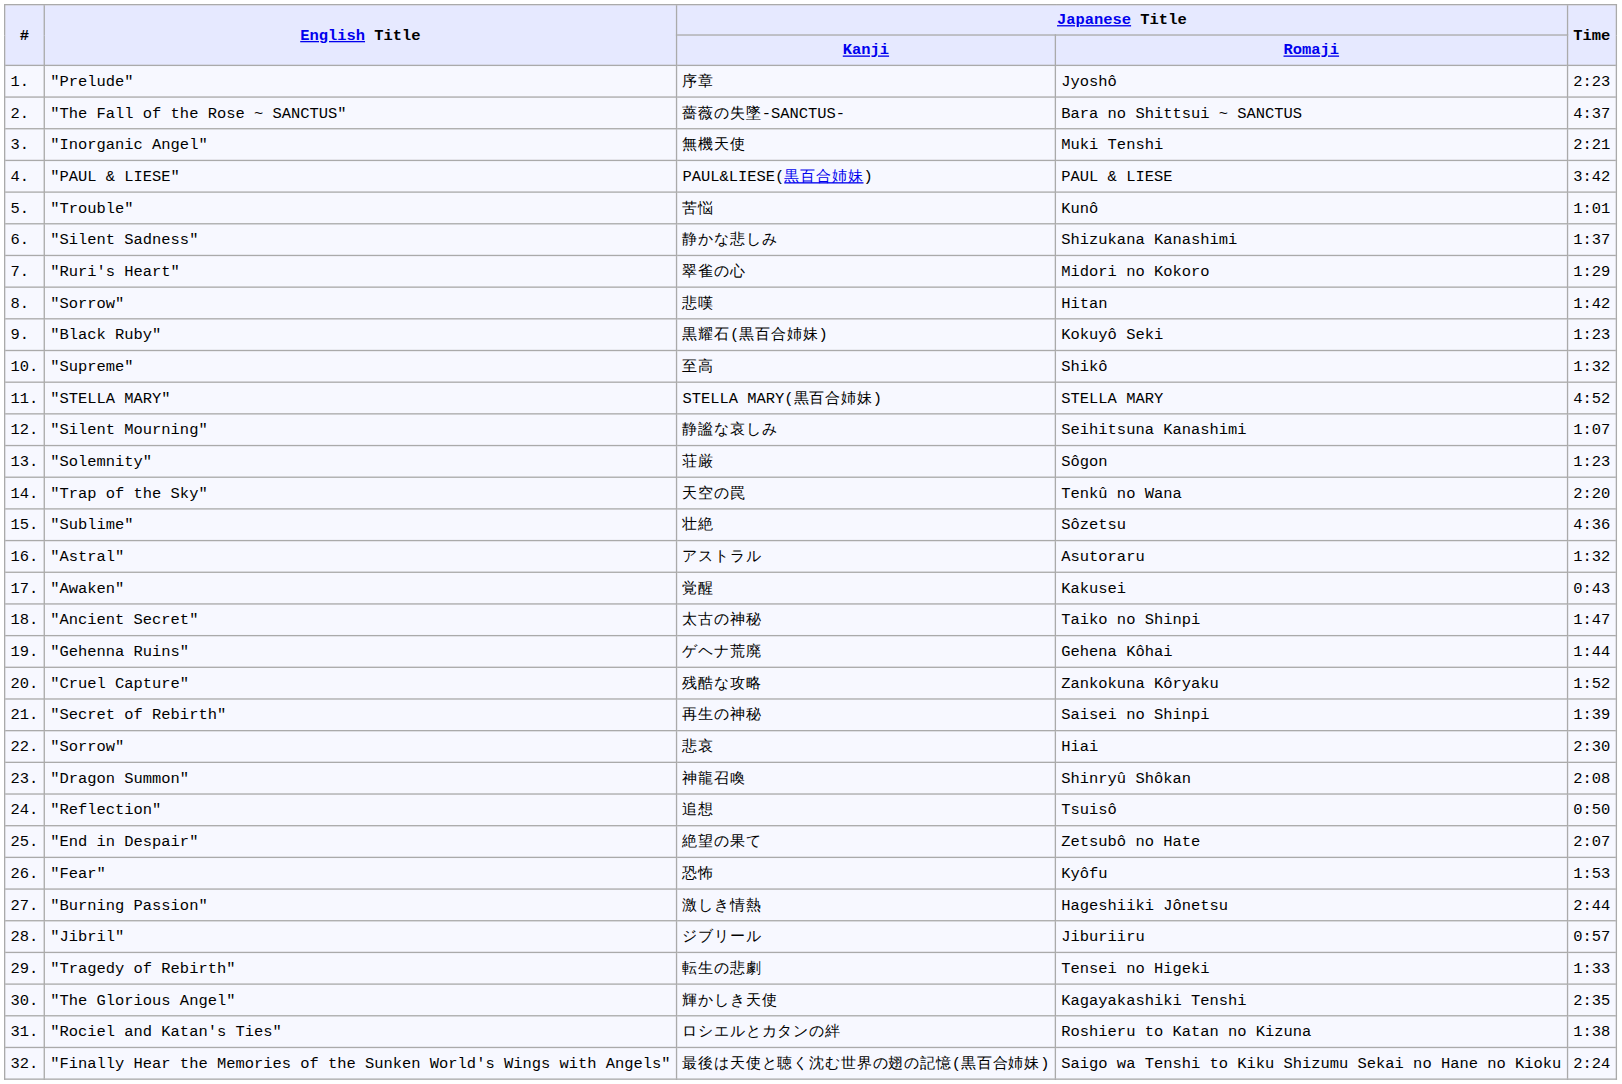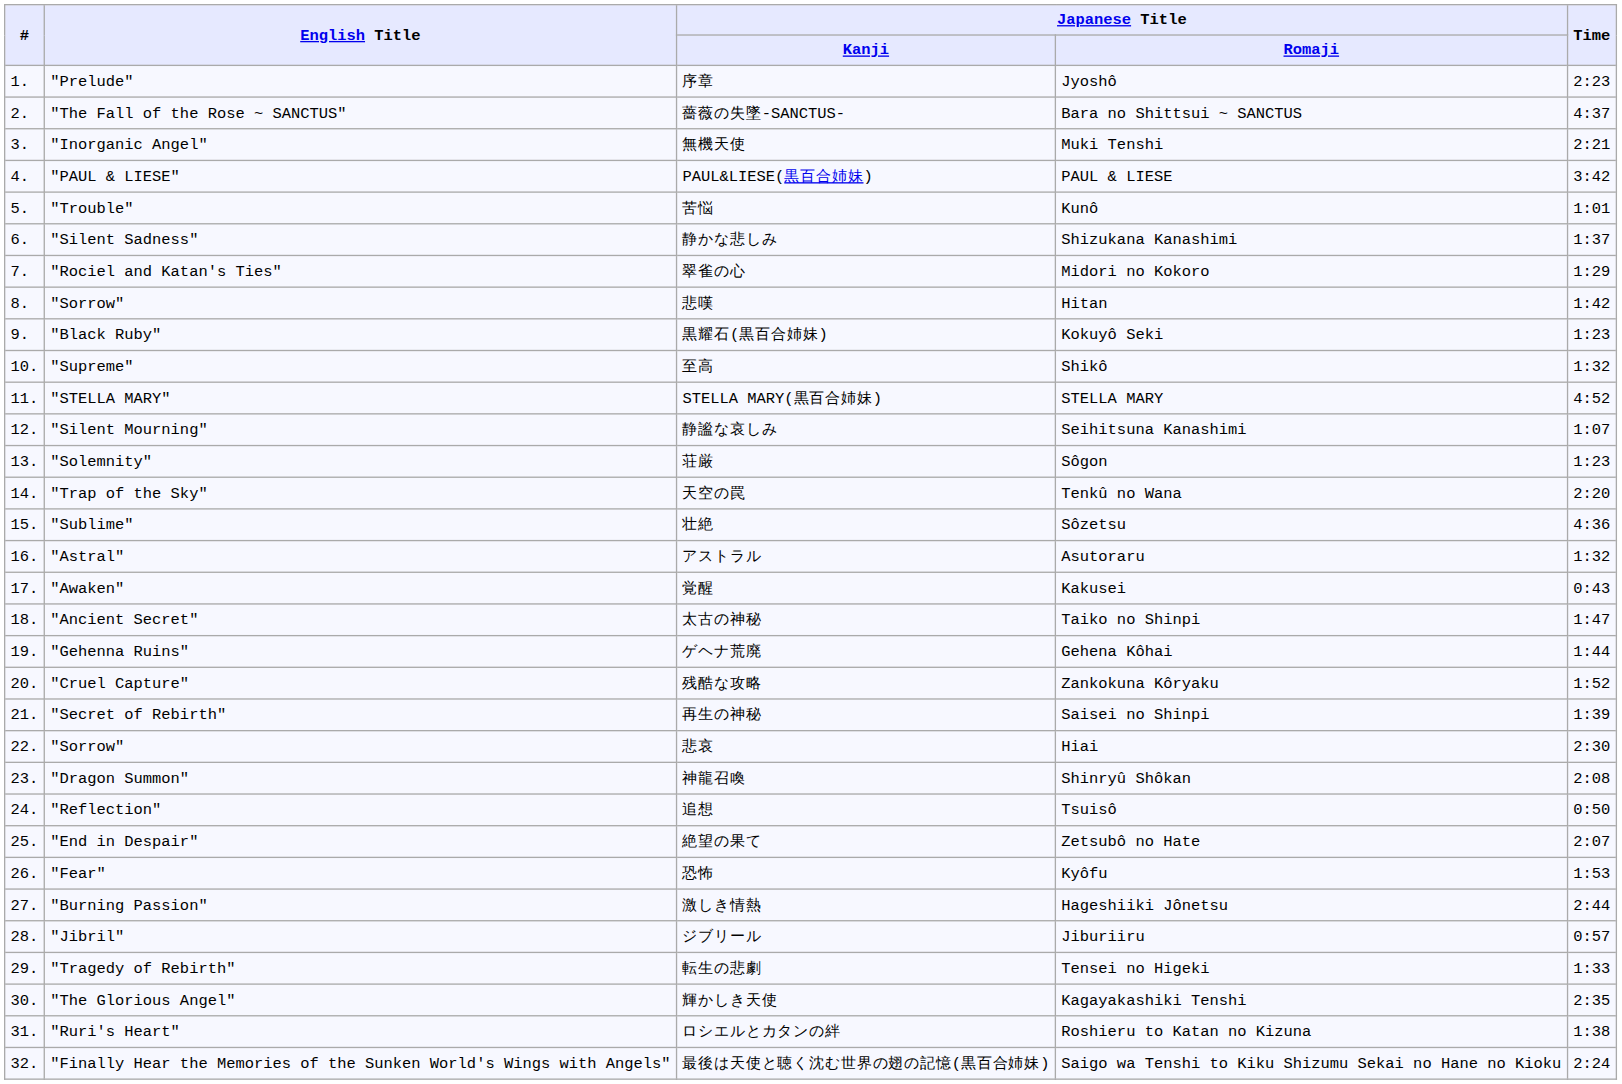 <table border="" cellpadding="4" cellspacing="0"  style="border: 1px #aaaaaa solid; border-collapse: collapse; padding: 0.2em; margin: 1em 1em 1em 0; background: #f7f8ff; font-size:0.9em;">
 <tr valign="middle" bgcolor="#e6e9ff">
 <th rowspan="2">#</th>
 <th rowspan="2"><a href='#'>English</a> Title</th>
 <th colspan="2"><a href='#'>Japanese</a> Title</th>
 <th rowspan="2">Time</th>
 </tr>
 <tr bgcolor="#e6e9ff">
 <th><a href='#'>Kanji</a></th>
 <th><a href='#'>Romaji</a></th>
 </tr>
 <tr>
 <td>1.</td>
 <td>"Prelude"</td>
 <td>序章</td>
 <td>Jyoshô</td>
 <td>2:23</td>
 </tr>
 <tr>
 <td>2.</td>
 <td>"The Fall of the Rose ~ SANCTUS"</td>
 <td>薔薇の失墜-SANCTUS-</td>
 <td>Bara no Shittsui ~ SANCTUS</td>
 <td>4:37</td>
 </tr>
 <tr>
 <td>3.</td>
 <td>"Inorganic Angel"</td>
 <td>無機天使</td>
 <td>Muki Tenshi</td>
 <td>2:21</td>
 </tr>
 <tr>
 <td>4.</td>
 <td>"PAUL & LIESE"</td>
 <td>PAUL&LIESE(<a href='#'>黒百合姉妹</a>)</td>
 <td>PAUL & LIESE</td>
 <td>3:42</td>
 </tr>
 <tr>
 <td>5.</td>
 <td>"Trouble"</td>
 <td>苦悩</td>
 <td>Kunô</td>
 <td>1:01</td>
 </tr>
 <tr>
 <td>6.</td>
 <td>"Silent Sadness"</td>
 <td>静かな悲しみ</td>
 <td>Shizukana Kanashimi</td>
 <td>1:37</td>
 </tr>
 <tr>
 <td>7.</td>
-<td>"Ruri's Heart"</td>
+<td>"Rociel and Katan's Ties"</td>
 <td>翠雀の心</td>
 <td>Midori no Kokoro</td>
 <td>1:29</td>
 </tr>
 <tr>
 <td>8.</td>
 <td>"Sorrow"</td>
 <td>悲嘆</td>
 <td>Hitan</td>
 <td>1:42</td>
 </tr>
 <tr>
 <td>9.</td>
 <td>"Black Ruby"</td>
 <td>黒耀石(黒百合姉妹)</td>
 <td>Kokuyô Seki</td>
 <td>1:23</td>
 </tr>
 <tr>
 <td>10.</td>
 <td>"Supreme"</td>
 <td>至高</td>
 <td>Shikô</td>
 <td>1:32</td>
 </tr>
 <tr>
 <td>11.</td>
 <td>"STELLA MARY"</td>
 <td>STELLA MARY(黒百合姉妹)</td>
 <td>STELLA MARY</td>
 <td>4:52</td>
 </tr>
 <tr>
 <td>12.</td>
 <td>"Silent Mourning"</td>
 <td>静謐な哀しみ</td>
 <td>Seihitsuna Kanashimi</td>
 <td>1:07</td>
 </tr>
 <tr>
 <td>13.</td>
 <td>"Solemnity"</td>
 <td>荘厳</td>
 <td>Sôgon</td>
 <td>1:23</td>
 </tr>
 <tr>
 <td>14.</td>
 <td>"Trap of the Sky"</td>
 <td>天空の罠</td>
 <td>Tenkû no Wana</td>
 <td>2:20</td>
 </tr>
 <tr>
 <td>15.</td>
 <td>"Sublime"</td>
 <td>壮絶</td>
 <td>Sôzetsu</td>
 <td>4:36</td>
 </tr>
 <tr>
 <td>16.</td>
 <td>"Astral"</td>
 <td>アストラル</td>
 <td>Asutoraru</td>
 <td>1:32</td>
 </tr>
 <tr>
 <td>17.</td>
 <td>"Awaken"</td>
 <td>覚醒</td>
 <td>Kakusei</td>
 <td>0:43</td>
 </tr>
 <tr>
 <td>18.</td>
 <td>"Ancient Secret"</td>
 <td>太古の神秘</td>
 <td>Taiko no Shinpi</td>
 <td>1:47</td>
 </tr>
 <tr>
 <td>19.</td>
 <td>"Gehenna Ruins"</td>
 <td>ゲヘナ荒廃</td>
 <td>Gehena Kôhai</td>
 <td>1:44</td>
 </tr>
 <tr>
 <td>20.</td>
 <td>"Cruel Capture"</td>
 <td>残酷な攻略</td>
 <td>Zankokuna Kôryaku</td>
 <td>1:52</td>
 </tr>
 <tr>
 <td>21.</td>
 <td>"Secret of Rebirth"</td>
 <td>再生の神秘</td>
 <td>Saisei no Shinpi</td>
 <td>1:39</td>
 </tr>
 <tr>
 <td>22.</td>
 <td>"Sorrow"</td>
 <td>悲哀</td>
 <td>Hiai</td>
 <td>2:30</td>
 </tr>
 <tr>
 <td>23.</td>
 <td>"Dragon Summon"</td>
 <td>神龍召喚</td>
 <td>Shinryû Shôkan</td>
 <td>2:08</td>
 </tr>
 <tr>
 <td>24.</td>
 <td>"Reflection"</td>
 <td>追想</td>
 <td>Tsuisô</td>
 <td>0:50</td>
 </tr>
 <tr>
 <td>25.</td>
 <td>"End in Despair"</td>
 <td>絶望の果て</td>
 <td>Zetsubô no Hate</td>
 <td>2:07</td>
 </tr>
 <tr>
 <td>26.</td>
 <td>"Fear"</td>
 <td>恐怖</td>
 <td>Kyôfu</td>
 <td>1:53</td>
 </tr>
 <tr>
 <td>27.</td>
 <td>"Burning Passion"</td>
 <td>激しき情熱</td>
 <td>Hageshiiki Jônetsu</td>
 <td>2:44</td>
 </tr>
 <tr>
 <td>28.</td>
 <td>"Jibril"</td>
 <td>ジブリール</td>
 <td>Jiburiiru</td>
 <td>0:57</td>
 </tr>
 <tr>
 <td>29.</td>
 <td>"Tragedy of Rebirth"</td>
 <td>転生の悲劇</td>
 <td>Tensei no Higeki</td>
 <td>1:33</td>
 </tr>
 <tr>
 <td>30.</td>
 <td>"The Glorious Angel"</td>
 <td>輝かしき天使</td>
 <td>Kagayakashiki Tenshi</td>
 <td>2:35</td>
 </tr>
 <tr>
 <td>31.</td>
-<td>"Rociel and Katan's Ties"</td>
+<td>"Ruri's Heart"</td>
 <td>ロシエルとカタンの絆</td>
 <td>Roshieru to Katan no Kizuna</td>
 <td>1:38</td>
 </tr>
 <tr>
 <td>32.</td>
 <td>"Finally Hear the Memories of the Sunken World's Wings with Angels"</td>
 <td>最後は天使と聴く沈む世界の翅の記憶(黒百合姉妹)</td>
 <td>Saigo wa Tenshi to Kiku Shizumu Sekai no Hane no Kioku</td>
 <td>2:24</td>
 </tr>
 </table>
